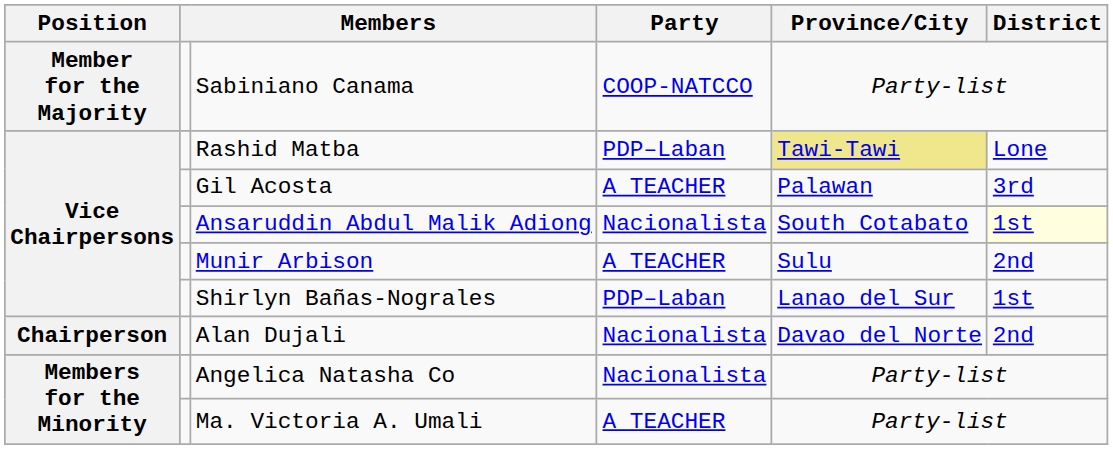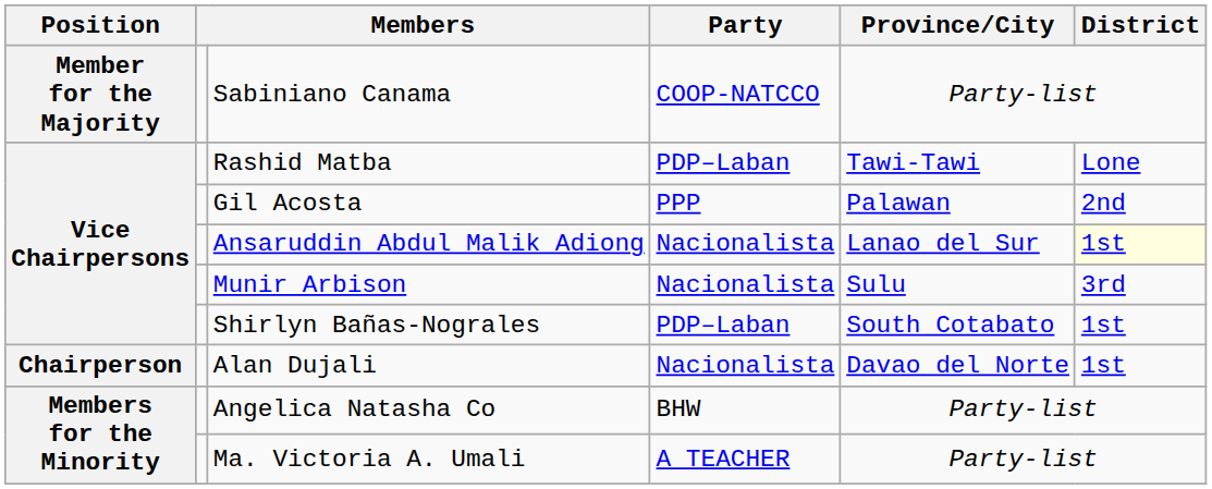 <table class="wikitable" style="font-size: 100%;">
 <tr>
 <th>Position</th>
 <th colspan="2">Members</th>
 <th>Party</th>
 <th>Province/City</th>
 <th>District</th>
 </tr>
 <tr>
 <th rowspan="1">Member<br>for the<br>Majority</th>
 <td></td>
 <td>Sabiniano Canama</td>
 <td><a href='#'>COOP-NATCCO</a></td>
 <td align="center" colspan="2"><em>Party-list</em></td>
 </tr>
 <tr>
 <th rowspan="5">Vice<br>Chairpersons</th>
 <td></td>
 <td>Rashid Matba</td>
 <td><a href='#'>PDP–Laban</a></td>
-<td style="background: khaki;"><a href='#'>Tawi-Tawi</a></td>
+<td><a href='#'>Tawi-Tawi</a></td>
 <td><a href='#'>Lone</a></td>
 </tr>
 <tr>
 <td></td>
 <td>Gil Acosta</td>
-<td><a href='#'>A TEACHER</a></td>
+<td><a href='#'>PPP</a></td>
 <td><a href='#'>Palawan</a></td>
-<td><a href='#'>3rd</a></td>
+<td><a href='#'>2nd</a></td>
 </tr>
 <tr>
 <td></td>
 <td><a href='#'>Ansaruddin Abdul Malik Adiong</a></td>
 <td><a href='#'>Nacionalista</a></td>
-<td><a href='#'>South Cotabato</a></td>
+<td><a href='#'>Lanao del Sur</a></td>
 <td style="background: lightyellow;"><a href='#'>1st</a></td>
 </tr>
 <tr>
 <td></td>
 <td><a href='#'>Munir Arbison</a></td>
-<td><a href='#'>A TEACHER</a></td>
+<td><a href='#'>Nacionalista</a></td>
 <td><a href='#'>Sulu</a></td>
-<td><a href='#'>2nd</a></td>
+<td><a href='#'>3rd</a></td>
 </tr>
 <tr>
 <td></td>
 <td>Shirlyn Bañas-Nograles</td>
 <td><a href='#'>PDP–Laban</a></td>
-<td><a href='#'>Lanao del Sur</a></td>
+<td><a href='#'>South Cotabato</a></td>
 <td><a href='#'>1st</a></td>
 </tr>
 <tr>
 <th>Chairperson</th>
 <td></td>
 <td>Alan Dujali</td>
 <td><a href='#'>Nacionalista</a></td>
 <td><a href='#'>Davao del Norte</a></td>
-<td><a href='#'>2nd</a></td>
+<td><a href='#'>1st</a></td>
 </tr>
 <tr>
 <th rowspan="2">Members<br>for the<br>Minority</th>
 <td></td>
 <td>Angelica Natasha Co</td>
-<td><a href='#'>Nacionalista</a></td>
+<td>BHW</td>
 <td align="center" colspan="2"><em>Party-list</em></td>
 </tr>
 <tr>
 <td></td>
 <td>Ma. Victoria A. Umali</td>
 <td><a href='#'>A TEACHER</a></td>
 <td align="center" colspan="2"><em>Party-list</em></td>
 </tr>
 </table>
